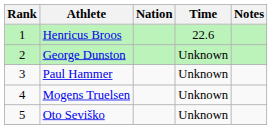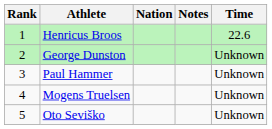 <table class="wikitable sortable" style="text-align:center">
 <tr>
 <th>Rank</th>
 <th>Athlete</th>
 <th>Nation</th>
+<th>Notes</th>
 <th>Time</th>
-<th>Notes</th>
 </tr>
 <tr bgcolor=bbf3bb>
 <td>1</td>
 <td align="left"><a href='#'>Henricus Broos</a></td>
 <td align="left"></td>
+<td></td>
 <td>22.6</td>
-<td></td>
 </tr>
 <tr bgcolor=bbf3bb>
 <td>2</td>
 <td align="left"><a href='#'>George Dunston</a></td>
 <td align="left"></td>
+<td></td>
 <td data-sort-value=30.0>Unknown</td>
-<td></td>
 </tr>
 <tr>
 <td>3</td>
 <td align="left"><a href='#'>Paul Hammer</a></td>
 <td align="left"></td>
+<td></td>
 <td data-sort-value=30.0>Unknown</td>
-<td></td>
 </tr>
 <tr>
 <td>4</td>
 <td align="left"><a href='#'>Mogens Truelsen</a></td>
 <td align="left"></td>
+<td></td>
 <td data-sort-value=30.0>Unknown</td>
-<td></td>
 </tr>
 <tr>
 <td>5</td>
 <td align="left"><a href='#'>Oto Seviško</a></td>
 <td align="left"></td>
+<td></td>
 <td data-sort-value=30.0>Unknown</td>
-<td></td>
 </tr>
 </table>
